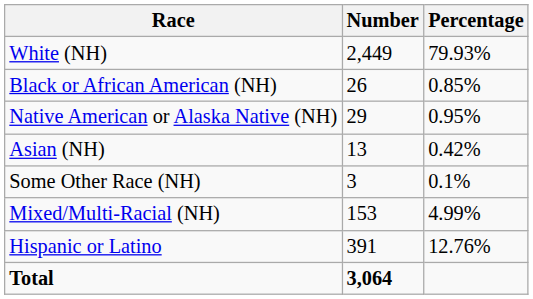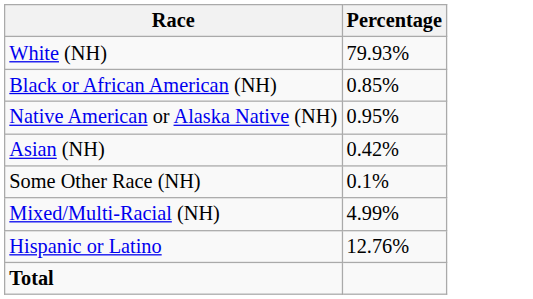 <table class="wikitable">
 <tr>
 <th>Race</th>
-<th>Number</th>
 <th>Percentage</th>
 </tr>
 <tr>
 <td><a href='#'>White</a> (NH)</td>
-<td>2,449</td>
 <td>79.93%</td>
 </tr>
 <tr>
 <td><a href='#'>Black or African American</a> (NH)</td>
-<td>26</td>
 <td>0.85%</td>
 </tr>
 <tr>
 <td><a href='#'>Native American</a> or <a href='#'>Alaska Native</a> (NH)</td>
-<td>29</td>
 <td>0.95%</td>
 </tr>
 <tr>
 <td><a href='#'>Asian</a> (NH)</td>
-<td>13</td>
 <td>0.42%</td>
 </tr>
 <tr>
 <td>Some Other Race (NH)</td>
-<td>3</td>
 <td>0.1%</td>
 </tr>
 <tr>
 <td><a href='#'>Mixed/Multi-Racial</a> (NH)</td>
-<td>153</td>
 <td>4.99%</td>
 </tr>
 <tr>
 <td><a href='#'>Hispanic or Latino</a></td>
-<td>391</td>
 <td>12.76%</td>
 </tr>
 <tr>
 <td><strong>Total</strong></td>
-<td><strong>3,064</strong></td>
 <td></td>
 </tr>
 </table>
